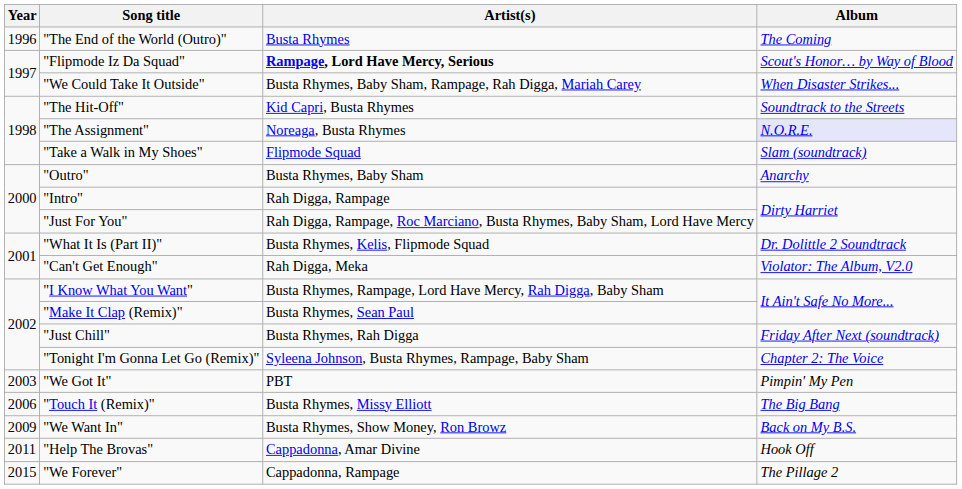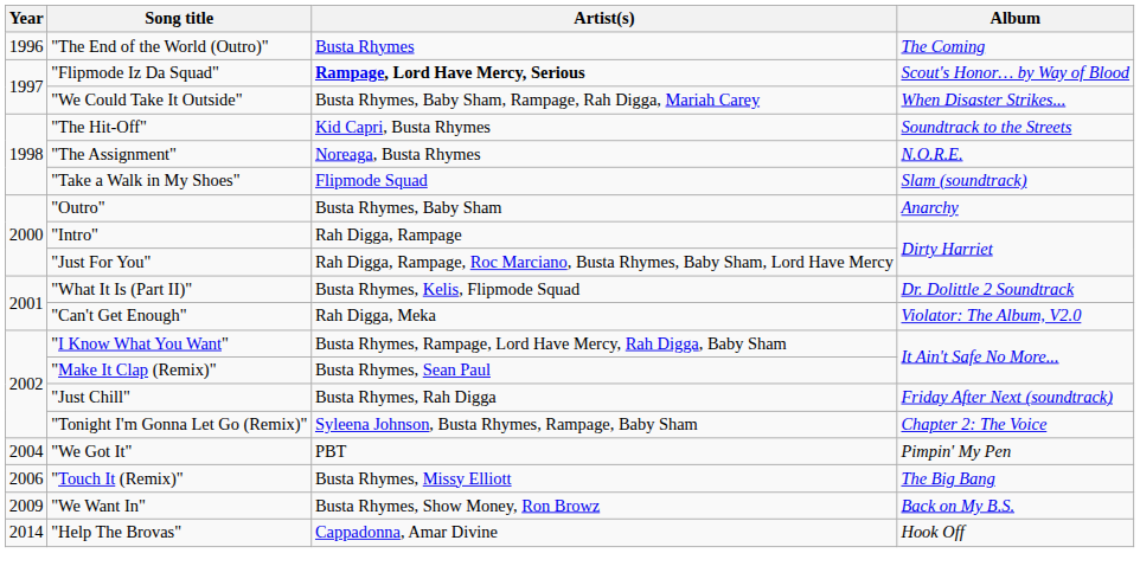 <table class="wikitable">
 <tr>
 <th>Year</th>
 <th>Song title</th>
 <th>Artist(s)</th>
 <th>Album</th>
 </tr>
 <tr>
 <td>1996</td>
 <td>"The End of the World (Outro)"</td>
 <td><a href='#'>Busta Rhymes</a></td>
 <td><em><a href='#'>The Coming</a></em></td>
 </tr>
 <tr>
 <td rowspan="2">1997</td>
 <td>"Flipmode Iz Da Squad"</td>
 <td><strong><a href='#'>Rampage</a>, Lord Have Mercy, Serious</strong></td>
 <td><em><a href='#'>Scout's Honor… by Way of Blood</a></em></td>
 </tr>
 <tr>
 <td>"We Could Take It Outside"</td>
 <td>Busta Rhymes, Baby Sham, Rampage, Rah Digga, <a href='#'>Mariah Carey</a></td>
 <td><em><a href='#'>When Disaster Strikes...</a></em></td>
 </tr>
 <tr>
 <td rowspan="3">1998</td>
 <td>"The Hit-Off"</td>
 <td><a href='#'>Kid Capri</a>, Busta Rhymes</td>
 <td><em><a href='#'>Soundtrack to the Streets</a></em></td>
 </tr>
 <tr>
 <td>"The Assignment"</td>
 <td><a href='#'>Noreaga</a>, Busta Rhymes</td>
-<td style="background: lavender;"><a href='#'><em>N.O.R.E.</em></a></td>
+<td><a href='#'><em>N.O.R.E.</em></a></td>
 </tr>
 <tr>
 <td>"Take a Walk in My Shoes"</td>
 <td><a href='#'>Flipmode Squad</a></td>
 <td><em><a href='#'>Slam (soundtrack)</a></em></td>
 </tr>
 <tr>
 <td rowspan="3">2000</td>
 <td>"Outro"</td>
 <td>Busta Rhymes, Baby Sham</td>
 <td><a href='#'><em>Anarchy</em></a></td>
 </tr>
 <tr>
 <td>"Intro"</td>
 <td>Rah Digga, Rampage</td>
 <td rowspan="2"><em><a href='#'>Dirty Harriet</a></em></td>
 </tr>
 <tr>
 <td>"Just For You"</td>
 <td>Rah Digga, Rampage, <a href='#'>Roc Marciano</a>, Busta Rhymes, Baby Sham, Lord Have Mercy</td>
 </tr>
 <tr>
 <td rowspan="2">2001</td>
 <td>"What It Is (Part II)"</td>
 <td>Busta Rhymes, <a href='#'>Kelis</a>, Flipmode Squad</td>
 <td><em><a href='#'>Dr. Dolittle 2 Soundtrack</a></em></td>
 </tr>
 <tr>
 <td>"Can't Get Enough"</td>
 <td>Rah Digga, Meka</td>
 <td><em><a href='#'>Violator: The Album, V2.0</a></em></td>
 </tr>
 <tr>
 <td rowspan="4">2002</td>
 <td>"<a href='#'>I Know What You Want</a>"</td>
 <td>Busta Rhymes, Rampage, Lord Have Mercy, <a href='#'>Rah Digga</a>, Baby Sham</td>
 <td rowspan="2"><em><a href='#'>It Ain't Safe No More...</a></em></td>
 </tr>
 <tr>
 <td>"<a href='#'>Make It Clap</a> (Remix)"</td>
 <td>Busta Rhymes, <a href='#'>Sean Paul</a></td>
 </tr>
 <tr>
 <td>"Just Chill"</td>
 <td>Busta Rhymes, Rah Digga</td>
 <td><em><a href='#'>Friday After Next (soundtrack)</a></em></td>
 </tr>
 <tr>
 <td>"Tonight I'm Gonna Let Go (Remix)"</td>
 <td><a href='#'>Syleena Johnson</a>, Busta Rhymes, Rampage, Baby Sham</td>
 <td><em><a href='#'>Chapter 2: The Voice</a></em></td>
 </tr>
 <tr>
-<td>2003</td>
+<td>2004</td>
 <td>"We Got It"</td>
 <td>PBT</td>
 <td><em>Pimpin' My Pen</em></td>
 </tr>
 <tr>
 <td>2006</td>
 <td>"<a href='#'>Touch It</a> (Remix)"</td>
 <td>Busta Rhymes, <a href='#'>Missy Elliott</a></td>
 <td><em><a href='#'>The Big Bang</a></em></td>
 </tr>
 <tr>
 <td>2009</td>
 <td>"We Want In"</td>
 <td>Busta Rhymes, Show Money, <a href='#'>Ron Browz</a></td>
 <td><em><a href='#'>Back on My B.S.</a></em></td>
 </tr>
 <tr>
-<td>2011</td>
+<td>2014</td>
 <td>"Help The Brovas"</td>
 <td><a href='#'>Cappadonna</a>, Amar Divine</td>
 <td><em>Hook Off</em></td>
 </tr>
-<tr>
-<td>2015</td>
-<td>"We Forever"</td>
-<td>Cappadonna, Rampage</td>
-<td><em>The Pillage 2</em></td>
-</tr>
 </table>
